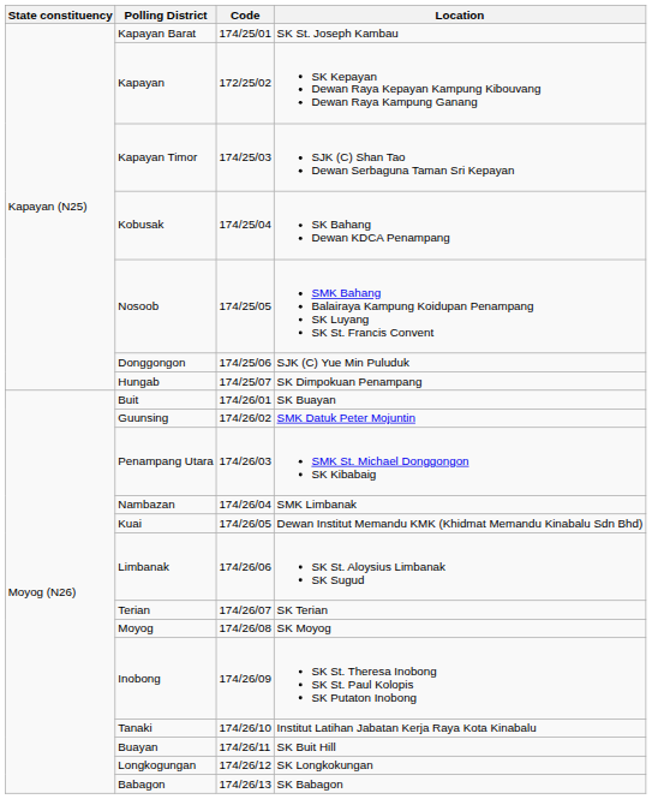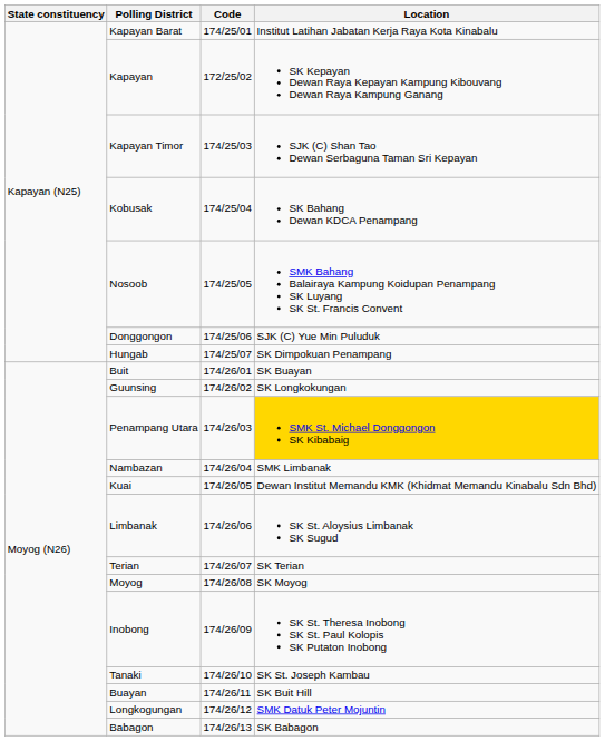 <table class="wikitable sortable mw-collapsible" style="white-space:nowrap;font-size:85%">
 <tr>
 <th>State constituency</th>
 <th>Polling District</th>
 <th>Code</th>
 <th>Location</th>
 </tr>
 <tr>
 <td rowspan="7">Kapayan (N25)</td>
 <td>Kapayan Barat</td>
 <td>174/25/01</td>
-<td>SK St. Joseph Kambau</td>
+<td>Institut Latihan Jabatan Kerja Raya Kota Kinabalu</td>
 </tr>
 <tr>
 <td>Kapayan</td>
 <td>172/25/02</td>
 <td><br><ul><li>SK Kepayan</li><li>Dewan Raya Kepayan Kampung Kibouvang</li><li>Dewan Raya Kampung Ganang</li></ul></td>
 </tr>
 <tr>
 <td>Kapayan Timor</td>
 <td>174/25/03</td>
 <td><br><ul><li>SJK (C) Shan Tao</li><li>Dewan Serbaguna Taman Sri Kepayan</li></ul></td>
 </tr>
 <tr>
 <td>Kobusak</td>
 <td>174/25/04</td>
 <td><br><ul><li>SK Bahang</li><li>Dewan KDCA Penampang</li></ul></td>
 </tr>
 <tr>
 <td>Nosoob</td>
 <td>174/25/05</td>
 <td><br><ul><li><a href='#'>SMK Bahang</a></li><li>Balairaya Kampung Koidupan Penampang</li><li>SK Luyang</li><li>SK St. Francis Convent</li></ul></td>
 </tr>
 <tr>
 <td>Donggongon</td>
 <td>174/25/06</td>
 <td>SJK (C) Yue Min Puluduk</td>
 </tr>
 <tr>
 <td>Hungab</td>
 <td>174/25/07</td>
 <td>SK Dimpokuan Penampang</td>
 </tr>
 <tr>
 <td rowspan="13">Moyog (N26)</td>
 <td>Buit</td>
 <td>174/26/01</td>
 <td>SK Buayan</td>
 </tr>
 <tr>
 <td>Guunsing</td>
 <td>174/26/02</td>
-<td><a href='#'>SMK Datuk Peter Mojuntin</a></td>
+<td>SK Longkokungan</td>
 </tr>
 <tr>
 <td>Penampang Utara</td>
 <td>174/26/03</td>
-<td><br><ul><li><a href='#'>SMK St. Michael Donggongon</a></li><li>SK Kibabaig</li></ul></td>
+<td style="background: gold;"><br><ul><li><a href='#'>SMK St. Michael Donggongon</a></li><li>SK Kibabaig</li></ul></td>
 </tr>
 <tr>
 <td>Nambazan</td>
 <td>174/26/04</td>
 <td>SMK Limbanak</td>
 </tr>
 <tr>
 <td>Kuai</td>
 <td>174/26/05</td>
 <td>Dewan Institut Memandu KMK (Khidmat Memandu Kinabalu Sdn Bhd)</td>
 </tr>
 <tr>
 <td>Limbanak</td>
 <td>174/26/06</td>
 <td><br><ul><li>SK St. Aloysius Limbanak</li><li>SK Sugud</li></ul></td>
 </tr>
 <tr>
 <td>Terian</td>
 <td>174/26/07</td>
 <td>SK Terian</td>
 </tr>
 <tr>
 <td>Moyog</td>
 <td>174/26/08</td>
 <td>SK Moyog</td>
 </tr>
 <tr>
 <td>Inobong</td>
 <td>174/26/09</td>
 <td><br><ul><li>SK St. Theresa Inobong</li><li>SK St. Paul Kolopis</li><li>SK Putaton Inobong</li></ul></td>
 </tr>
 <tr>
 <td>Tanaki</td>
 <td>174/26/10</td>
-<td>Institut Latihan Jabatan Kerja Raya Kota Kinabalu</td>
+<td>SK St. Joseph Kambau</td>
 </tr>
 <tr>
 <td>Buayan</td>
 <td>174/26/11</td>
 <td>SK Buit Hill</td>
 </tr>
 <tr>
 <td>Longkogungan</td>
 <td>174/26/12</td>
-<td>SK Longkokungan</td>
+<td><a href='#'>SMK Datuk Peter Mojuntin</a></td>
 </tr>
 <tr>
 <td>Babagon</td>
 <td>174/26/13</td>
 <td>SK Babagon</td>
 </tr>
 </table>
